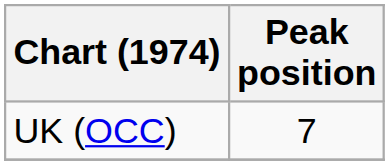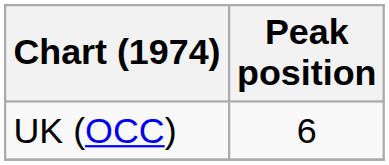 <table class="wikitable">
 <tr>
 <th align="left">Chart (1974)</th>
 <th align="left">Peak<br>position</th>
 </tr>
 <tr>
 <td>UK (<a href='#'>OCC</a>)</td>
-<td style="text-align:center;">7</td>
+<td style="text-align:center;">6</td>
 </tr>
 <tr>
 </tr>
 </table>
